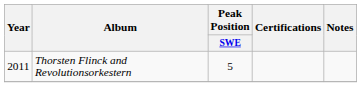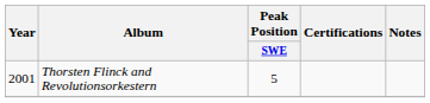 <table class="wikitable plainrowheaders" style="text-align:center;" border="1">
 <tr>
 <th scope="col" rowspan="2">Year</th>
 <th scope="col" rowspan="2" style="width:15em;">Album</th>
 <th scope="col" colspan="1">Peak Position</th>
 <th scope="col" rowspan="2">Certifications</th>
 <th scope="col" rowspan="2">Notes</th>
 </tr>
 <tr>
 <th scope="col" style="width:3em;font-size:85%;"><a href='#'>SWE</a><br></th>
 </tr>
 <tr>
-<td>2011</td>
+<td>2001</td>
 <td style="text-align:left;"><em>Thorsten Flinck and Revolutionsorkestern</em></td>
 <td>5</td>
 <td style="text-align:left;"></td>
 <td style="text-align:left;"></td>
 </tr>
 <tr>
 </tr>
 </table>
